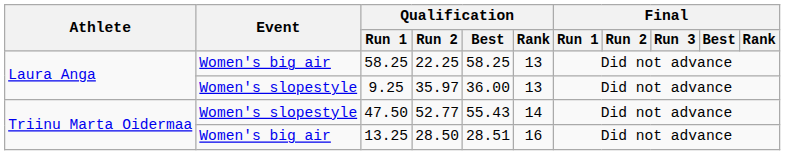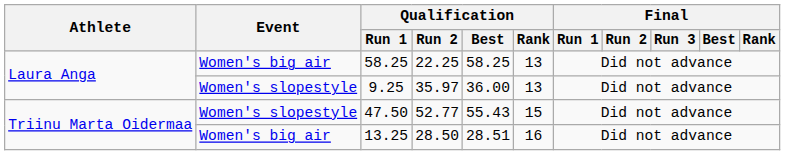 <table class="wikitable" style="font-size:90%">
 <tr>
 <th rowspan=2>Athlete</th>
 <th rowspan=2>Event</th>
 <th colspan=4>Qualification</th>
 <th colspan=5>Final</th>
 </tr>
 <tr style="font-size:95%">
 <th>Run 1</th>
 <th>Run 2</th>
 <th>Best</th>
 <th>Rank</th>
 <th>Run 1</th>
 <th>Run 2</th>
 <th>Run 3</th>
 <th>Best</th>
 <th>Rank</th>
 </tr>
 <tr align=center>
 <td align=left rowspan=2><a href='#'>Laura Anga</a></td>
 <td align=left><a href='#'>Women's big air</a></td>
 <td>58.25</td>
 <td>22.25</td>
 <td>58.25</td>
 <td>13</td>
 <td colspan=5>Did not advance</td>
 </tr>
 <tr align=center>
 <td align=left><a href='#'>Women's slopestyle</a></td>
 <td>9.25</td>
 <td>35.97</td>
 <td>36.00</td>
 <td>13</td>
 <td colspan=5>Did not advance</td>
 </tr>
 <tr align=center>
 <td align=left rowspan=2><a href='#'>Triinu Marta Oidermaa</a></td>
 <td align=left><a href='#'>Women's slopestyle</a></td>
 <td>47.50</td>
 <td>52.77</td>
 <td>55.43</td>
-<td>14</td>
+<td>15</td>
 <td colspan=5>Did not advance</td>
 </tr>
 <tr align=center>
 <td align=left><a href='#'>Women's big air</a></td>
 <td>13.25</td>
 <td>28.50</td>
 <td>28.51</td>
 <td>16</td>
 <td colspan=5>Did not advance</td>
 </tr>
 </table>
